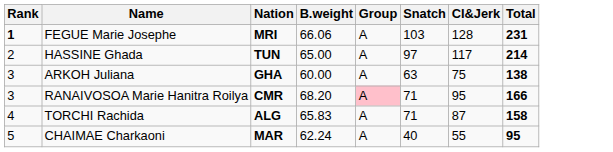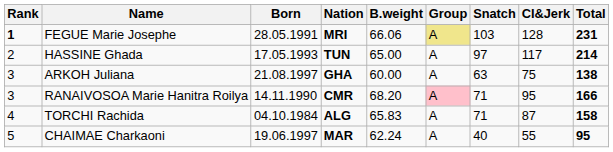 <table class="wikitable">
 <tr>
 <th>Rank</th>
 <th>Name</th>
+<th>Born</th>
 <th>Nation</th>
 <th>B.weight</th>
 <th>Group</th>
 <th>Snatch</th>
 <th>CI&Jerk</th>
 <th>Total</th>
 </tr>
 <tr>
 <td><strong>1</strong></td>
 <td>FEGUE Marie Josephe</td>
+<td>28.05.1991</td>
 <td><strong>MRI</strong></td>
 <td>66.06</td>
-<td>A</td>
+<td style="background: khaki;">A</td>
 <td>103</td>
 <td>128</td>
 <td><strong>231</strong></td>
 </tr>
 <tr>
 <td>2</td>
 <td>HASSINE Ghada</td>
+<td>17.05.1993</td>
 <td><strong>TUN</strong></td>
 <td>65.00</td>
 <td>A</td>
 <td>97</td>
 <td>117</td>
 <td><strong>214</strong></td>
 </tr>
 <tr>
 <td>3</td>
 <td>ARKOH Juliana</td>
+<td>21.08.1997</td>
 <td><strong>GHA</strong></td>
 <td>60.00</td>
 <td>A</td>
 <td>63</td>
 <td>75</td>
 <td><strong>138</strong></td>
 </tr>
 <tr>
 <td>3</td>
 <td>RANAIVOSOA Marie Hanitra Roilya</td>
+<td>14.11.1990</td>
 <td><strong>CMR</strong></td>
 <td>68.20</td>
 <td style="background: pink;">A</td>
 <td>71</td>
 <td>95</td>
 <td><strong>166</strong></td>
 </tr>
 <tr>
 <td>4</td>
 <td>TORCHI Rachida</td>
+<td>04.10.1984</td>
 <td><strong>ALG</strong></td>
 <td>65.83</td>
 <td>A</td>
 <td>71</td>
 <td>87</td>
 <td><strong>158</strong></td>
 </tr>
 <tr>
 <td>5</td>
 <td>CHAIMAE Charkaoni</td>
+<td>19.06.1997</td>
 <td><strong>MAR</strong></td>
 <td>62.24</td>
 <td>A</td>
 <td>40</td>
 <td>55</td>
 <td><strong>95</strong></td>
 </tr>
 </table>
